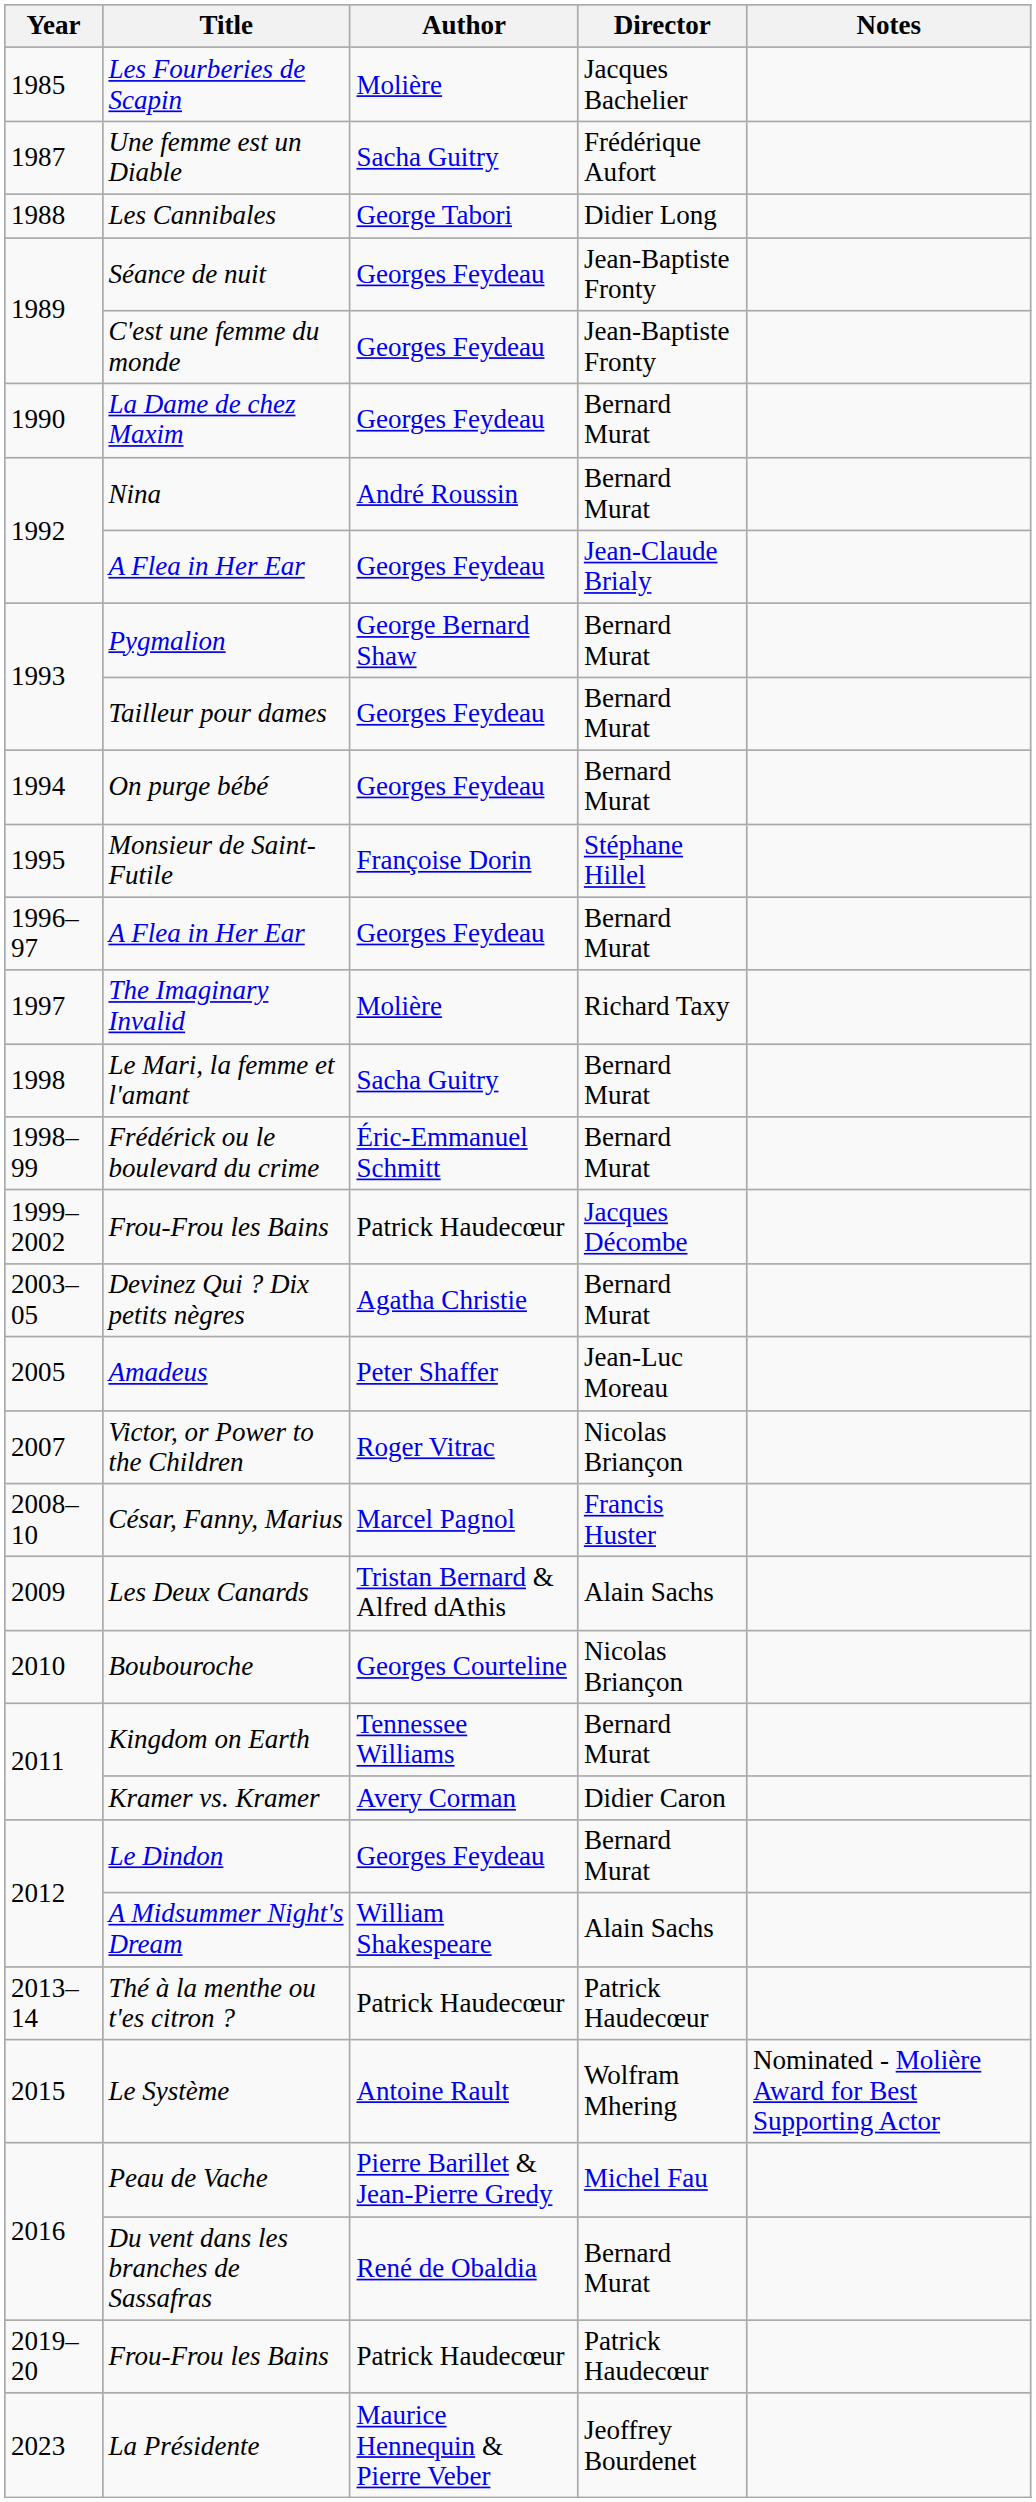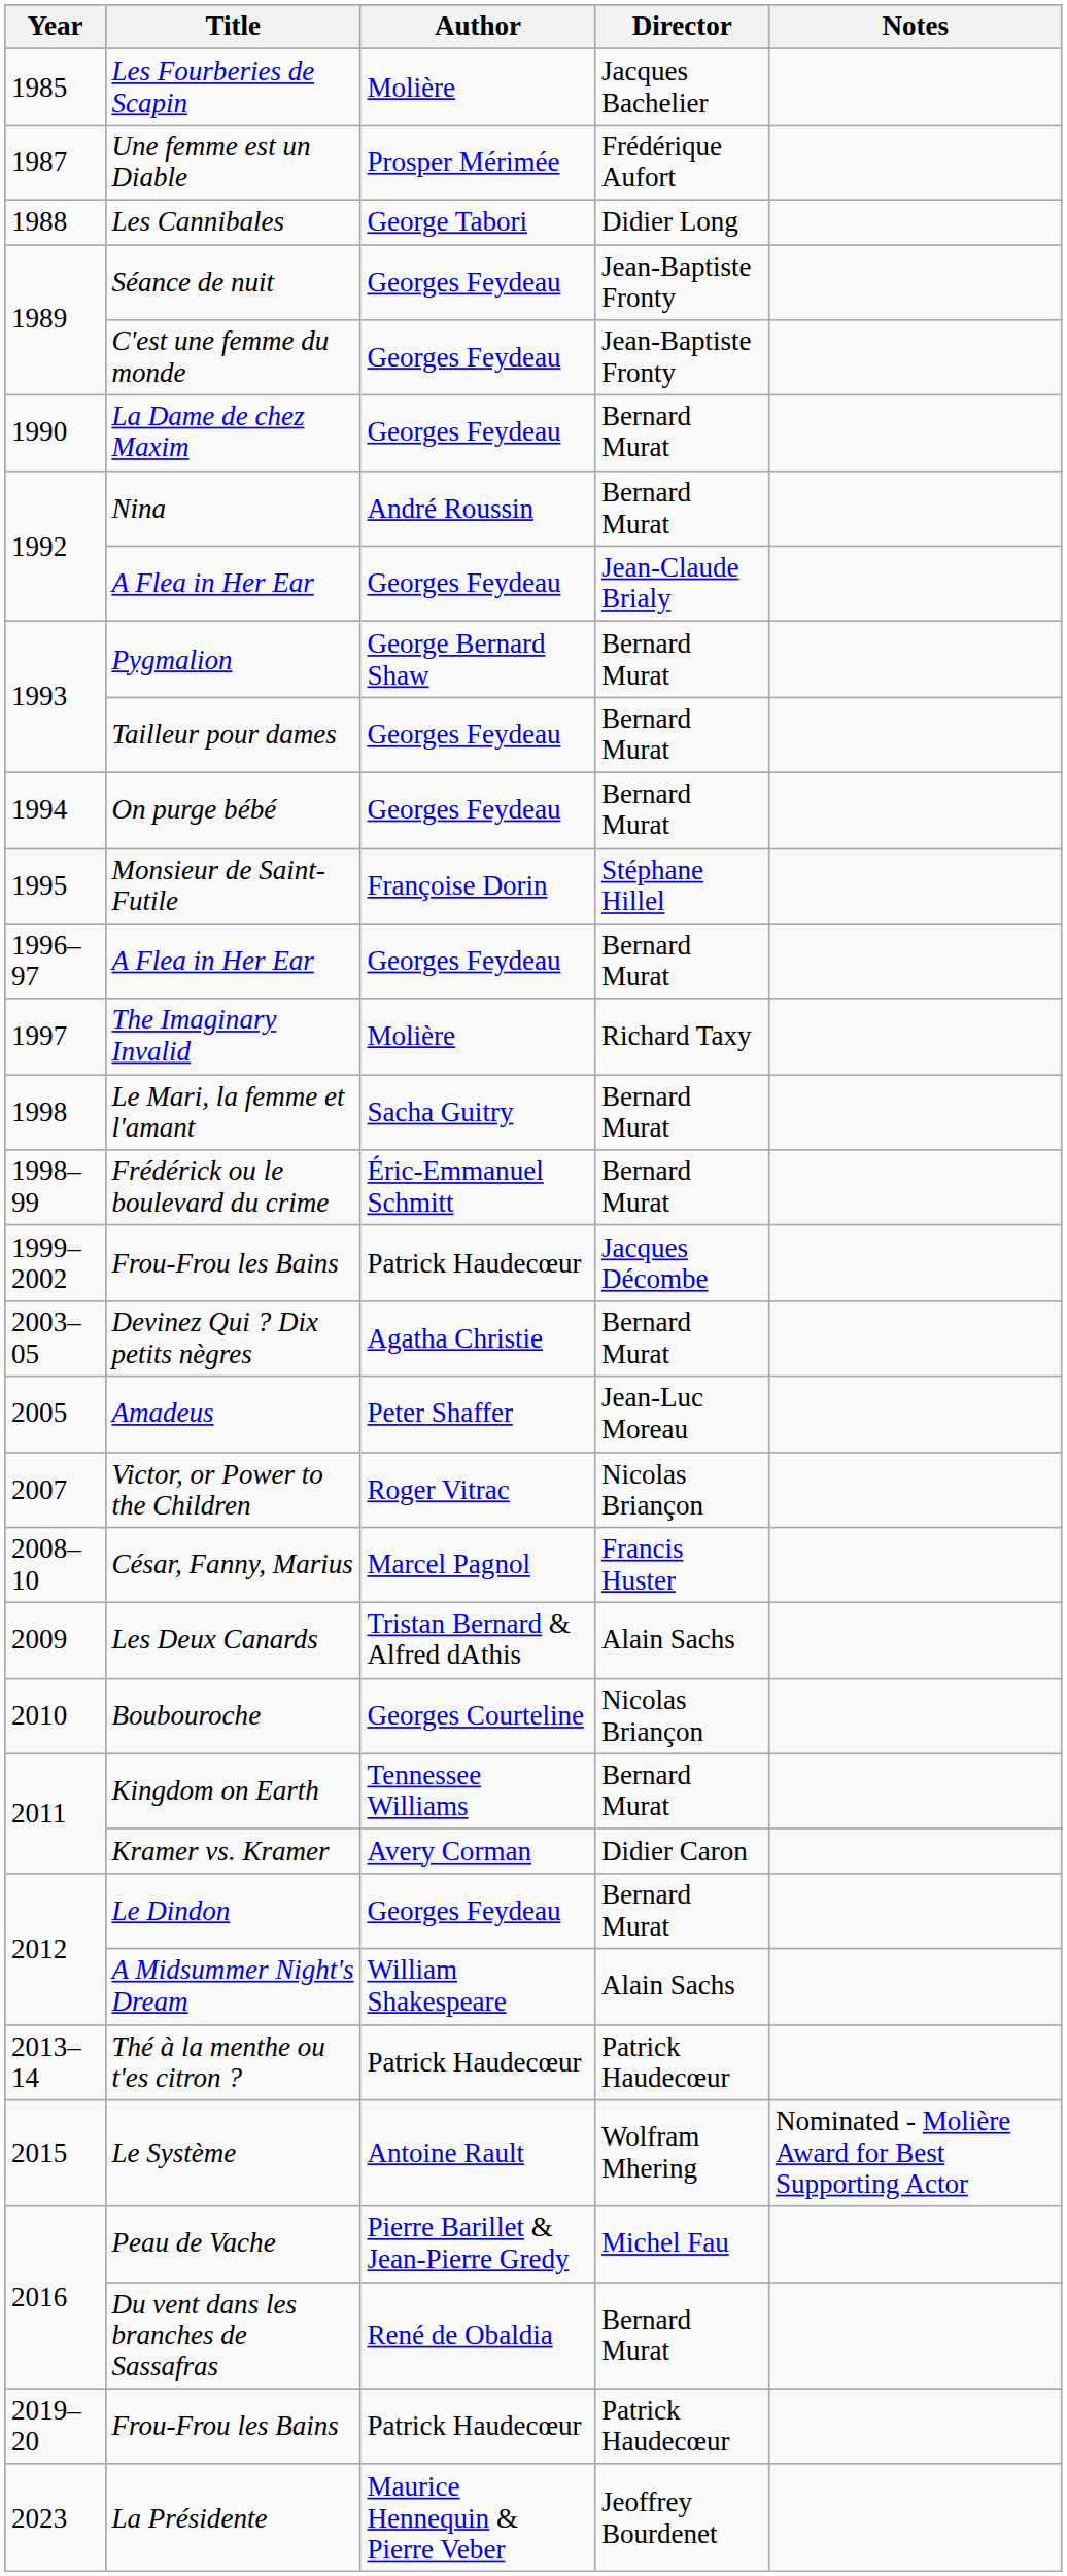 <table class="wikitable">
 <tr>
 <th>Year</th>
 <th>Title</th>
 <th>Author</th>
 <th>Director</th>
 <th>Notes</th>
 </tr>
 <tr>
 <td>1985</td>
 <td><em><a href='#'>Les Fourberies de Scapin</a></em></td>
 <td><a href='#'>Molière</a></td>
 <td>Jacques Bachelier</td>
 <td></td>
 </tr>
 <tr>
 <td>1987</td>
 <td><em>Une femme est un Diable</em></td>
-<td><a href='#'>Sacha Guitry</a></td>
+<td><a href='#'>Prosper Mérimée</a></td>
 <td>Frédérique Aufort</td>
 <td></td>
 </tr>
 <tr>
 <td>1988</td>
 <td><em>Les Cannibales</em></td>
 <td><a href='#'>George Tabori</a></td>
 <td>Didier Long</td>
 <td></td>
 </tr>
 <tr>
 <td rowspan=2>1989</td>
 <td><em>Séance de nuit</em></td>
 <td><a href='#'>Georges Feydeau</a></td>
 <td>Jean-Baptiste Fronty</td>
 <td></td>
 </tr>
 <tr>
 <td><em>C'est une femme du monde</em></td>
 <td><a href='#'>Georges Feydeau</a></td>
 <td>Jean-Baptiste Fronty</td>
 <td></td>
 </tr>
 <tr>
 <td>1990</td>
 <td><em><a href='#'>La Dame de chez Maxim</a></em></td>
 <td><a href='#'>Georges Feydeau</a></td>
 <td>Bernard Murat</td>
 <td></td>
 </tr>
 <tr>
 <td rowspan=2>1992</td>
 <td><em>Nina</em></td>
 <td><a href='#'>André Roussin</a></td>
 <td>Bernard Murat</td>
 <td></td>
 </tr>
 <tr>
 <td><em><a href='#'>A Flea in Her Ear</a></em></td>
 <td><a href='#'>Georges Feydeau</a></td>
 <td><a href='#'>Jean-Claude Brialy</a></td>
 <td></td>
 </tr>
 <tr>
 <td rowspan=2>1993</td>
 <td><em><a href='#'>Pygmalion</a></em></td>
 <td><a href='#'>George Bernard Shaw</a></td>
 <td>Bernard Murat</td>
 <td></td>
 </tr>
 <tr>
 <td><em>Tailleur pour dames</em></td>
 <td><a href='#'>Georges Feydeau</a></td>
 <td>Bernard Murat</td>
 <td></td>
 </tr>
 <tr>
 <td>1994</td>
 <td><em>On purge bébé</em></td>
 <td><a href='#'>Georges Feydeau</a></td>
 <td>Bernard Murat</td>
 <td></td>
 </tr>
 <tr>
 <td>1995</td>
 <td><em>Monsieur de Saint-Futile</em></td>
 <td><a href='#'>Françoise Dorin</a></td>
 <td><a href='#'>Stéphane Hillel</a></td>
 <td></td>
 </tr>
 <tr>
 <td>1996–97</td>
 <td><em><a href='#'>A Flea in Her Ear</a></em></td>
 <td><a href='#'>Georges Feydeau</a></td>
 <td>Bernard Murat</td>
 <td></td>
 </tr>
 <tr>
 <td>1997</td>
 <td><em><a href='#'>The Imaginary Invalid</a></em></td>
 <td><a href='#'>Molière</a></td>
 <td>Richard Taxy</td>
 <td></td>
 </tr>
 <tr>
 <td>1998</td>
 <td><em>Le Mari, la femme et l'amant</em></td>
 <td><a href='#'>Sacha Guitry</a></td>
 <td>Bernard Murat</td>
 <td></td>
 </tr>
 <tr>
 <td>1998–99</td>
 <td><em>Frédérick ou le boulevard du crime</em></td>
 <td><a href='#'>Éric-Emmanuel Schmitt</a></td>
 <td>Bernard Murat</td>
 <td></td>
 </tr>
 <tr>
 <td>1999–2002</td>
 <td><em>Frou-Frou les Bains</em></td>
 <td>Patrick Haudecœur</td>
 <td><a href='#'>Jacques Décombe</a></td>
 <td></td>
 </tr>
 <tr>
 <td>2003–05</td>
 <td><em>Devinez Qui ? Dix petits nègres</em></td>
 <td><a href='#'>Agatha Christie</a></td>
 <td>Bernard Murat</td>
 <td></td>
 </tr>
 <tr>
 <td>2005</td>
 <td><em><a href='#'>Amadeus</a></em></td>
 <td><a href='#'>Peter Shaffer</a></td>
 <td>Jean-Luc Moreau</td>
 <td></td>
 </tr>
 <tr>
 <td>2007</td>
 <td><em>Victor, or Power to the Children</em></td>
 <td><a href='#'>Roger Vitrac</a></td>
 <td>Nicolas Briançon</td>
 <td></td>
 </tr>
 <tr>
 <td>2008–10</td>
 <td><em>César, Fanny, Marius</em></td>
 <td><a href='#'>Marcel Pagnol</a></td>
 <td><a href='#'>Francis Huster</a></td>
 <td></td>
 </tr>
 <tr>
 <td>2009</td>
 <td><em>Les Deux Canards</em></td>
 <td><a href='#'>Tristan Bernard</a> & Alfred dAthis</td>
 <td>Alain Sachs</td>
 <td></td>
 </tr>
 <tr>
 <td>2010</td>
 <td><em>Boubouroche</em></td>
 <td><a href='#'>Georges Courteline</a></td>
 <td>Nicolas Briançon</td>
 <td></td>
 </tr>
 <tr>
 <td rowspan=2>2011</td>
 <td><em>Kingdom on Earth</em></td>
 <td><a href='#'>Tennessee Williams</a></td>
 <td>Bernard Murat</td>
 <td></td>
 </tr>
 <tr>
 <td><em>Kramer vs. Kramer</em></td>
 <td><a href='#'>Avery Corman</a></td>
 <td>Didier Caron</td>
 <td></td>
 </tr>
 <tr>
 <td rowspan=2>2012</td>
 <td><em><a href='#'>Le Dindon</a></em></td>
 <td><a href='#'>Georges Feydeau</a></td>
 <td>Bernard Murat</td>
 <td></td>
 </tr>
 <tr>
 <td><em><a href='#'>A Midsummer Night's Dream</a></em></td>
 <td><a href='#'>William Shakespeare</a></td>
 <td>Alain Sachs</td>
 <td></td>
 </tr>
 <tr>
 <td>2013–14</td>
 <td><em>Thé à la menthe ou t'es citron ?</em></td>
 <td>Patrick Haudecœur</td>
 <td>Patrick Haudecœur</td>
 <td></td>
 </tr>
 <tr>
 <td>2015</td>
 <td><em>Le Système</em></td>
 <td><a href='#'>Antoine Rault</a></td>
 <td>Wolfram Mhering</td>
 <td>Nominated - <a href='#'>Molière Award for Best Supporting Actor</a></td>
 </tr>
 <tr>
 <td rowspan=2>2016</td>
 <td><em>Peau de Vache</em></td>
 <td><a href='#'>Pierre Barillet</a> & <a href='#'>Jean-Pierre Gredy</a></td>
 <td><a href='#'>Michel Fau</a></td>
 <td></td>
 </tr>
 <tr>
 <td><em>Du vent dans les branches de Sassafras</em></td>
 <td><a href='#'>René de Obaldia</a></td>
 <td>Bernard Murat</td>
 <td></td>
 </tr>
 <tr>
 <td>2019–20</td>
 <td><em>Frou-Frou les Bains</em></td>
 <td>Patrick Haudecœur</td>
 <td>Patrick Haudecœur</td>
 <td></td>
 </tr>
 <tr>
 <td>2023</td>
 <td><em>La Présidente</em></td>
 <td><a href='#'>Maurice Hennequin</a> & <a href='#'>Pierre Veber</a></td>
 <td>Jeoffrey Bourdenet</td>
 <td></td>
 </tr>
 <tr>
 </tr>
 </table>
